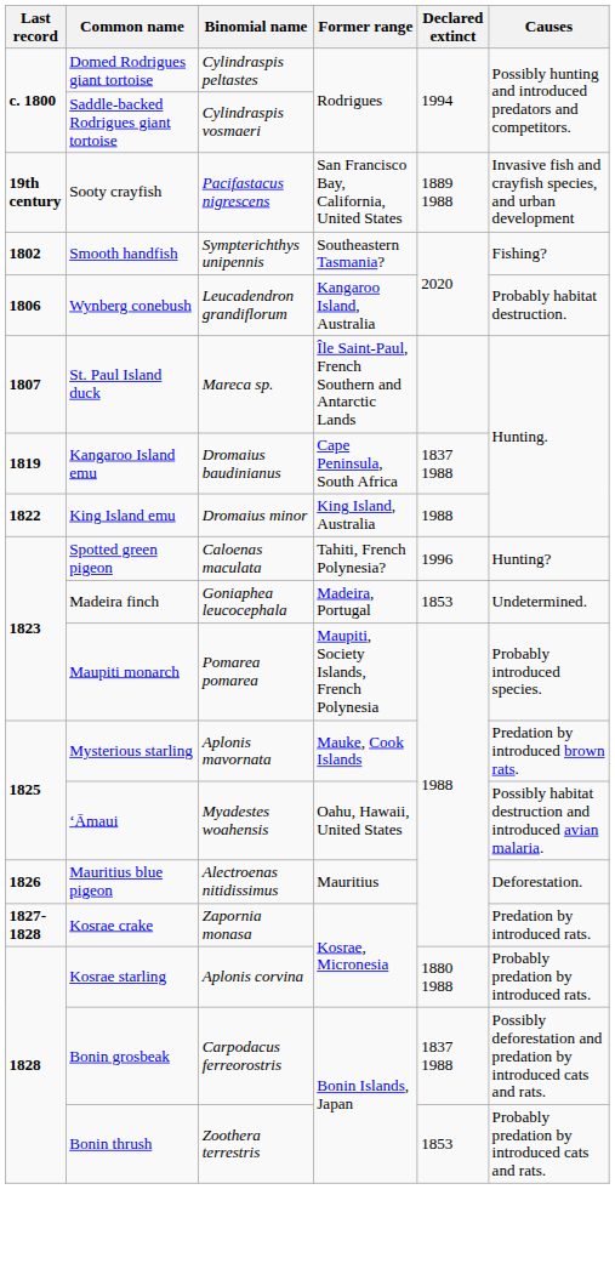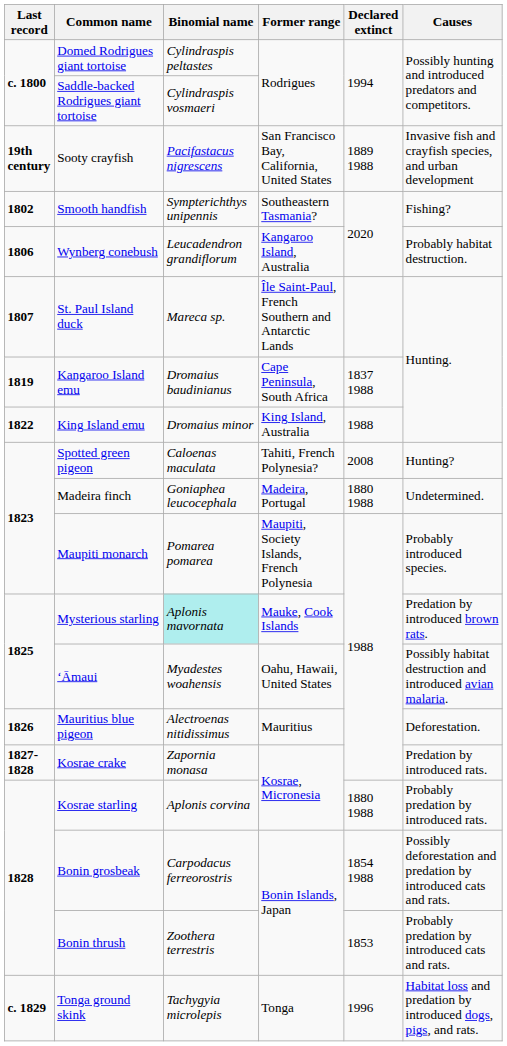 <table class="wikitable sortable">
 <tr>
 <th style="width:10%;">Last record</th>
 <th style="width:22%;">Common name</th>
 <th style="width:19%;">Binomial name</th>
 <th>Former range</th>
 <th>Declared extinct</th>
 <th>Causes</th>
 </tr>
 <tr>
 <td rowspan="2"><strong>c. 1800</strong></td>
 <td><a href='#'>Domed Rodrigues giant tortoise</a></td>
 <td><em>Cylindraspis peltastes</em></td>
 <td rowspan="2">Rodrigues</td>
 <td rowspan="2">1994 </td>
 <td rowspan="2">Possibly hunting and introduced predators and competitors.</td>
 </tr>
 <tr>
 <td><a href='#'>Saddle-backed Rodrigues giant tortoise</a></td>
 <td><em>Cylindraspis vosmaeri</em></td>
 </tr>
 <tr>
 <td data-sort-value="1801"><strong>19th century</strong></td>
 <td>Sooty crayfish</td>
 <td><em><a href='#'>Pacifastacus nigrescens</a></em></td>
 <td>San Francisco Bay, California, United States</td>
 <td>1889<br>1988 </td>
 <td>Invasive fish and crayfish species, and urban development</td>
 </tr>
 <tr>
 <td><strong>1802</strong></td>
 <td><a href='#'>Smooth handfish</a></td>
 <td><em>Sympterichthys unipennis</em></td>
 <td>Southeastern <a href='#'>Tasmania</a>?</td>
 <td rowspan="2">2020 </td>
 <td>Fishing?</td>
 </tr>
 <tr>
 <td><strong>1806</strong></td>
 <td><a href='#'>Wynberg conebush</a></td>
 <td><em>Leucadendron grandiflorum</em></td>
 <td><a href='#'>Kangaroo Island</a>, Australia</td>
 <td>Probably habitat destruction.</td>
 </tr>
 <tr>
 <td><strong>1807</strong></td>
 <td><a href='#'>St. Paul Island duck</a></td>
 <td><em>Mareca sp.</em></td>
 <td><a href='#'>Île Saint-Paul</a>, French Southern and Antarctic Lands</td>
 <td></td>
 <td rowspan="3">Hunting.</td>
 </tr>
 <tr>
 <td><strong>1819</strong></td>
 <td><a href='#'>Kangaroo Island emu</a></td>
 <td><em>Dromaius baudinianus</em></td>
 <td><a href='#'>Cape Peninsula</a>, South Africa</td>
 <td>1837<br>1988 </td>
 </tr>
 <tr>
 <td><strong>1822</strong></td>
 <td><a href='#'>King Island emu</a></td>
 <td><em>Dromaius minor</em></td>
 <td><a href='#'>King Island</a>, Australia</td>
 <td>1988 </td>
 </tr>
 <tr>
 <td rowspan="3"><strong>1823</strong></td>
 <td><a href='#'>Spotted green pigeon</a></td>
 <td><em>Caloenas maculata</em></td>
 <td>Tahiti, French Polynesia?</td>
-<td>1996 </td>
+<td>2008 </td>
 <td>Hunting?</td>
 </tr>
 <tr>
 <td>Madeira finch</td>
 <td><em>Goniaphea leucocephala</em></td>
 <td><a href='#'>Madeira</a>, Portugal</td>
-<td>1853</td>
+<td>1880<br>1988 </td>
 <td>Undetermined.</td>
 </tr>
 <tr>
 <td><a href='#'>Maupiti monarch</a></td>
 <td><em>Pomarea pomarea</em></td>
 <td><a href='#'>Maupiti</a>, Society Islands, French Polynesia</td>
 <td rowspan="5">1988 </td>
 <td>Probably introduced species.</td>
 </tr>
 <tr>
 <td rowspan="2"><strong>1825</strong></td>
 <td><a href='#'>Mysterious starling</a></td>
-<td><em>Aplonis mavornata</em></td>
+<td style="background: paleturquoise;"><em>Aplonis mavornata</em></td>
 <td><a href='#'>Mauke</a>, <a href='#'>Cook Islands</a></td>
 <td>Predation by introduced <a href='#'>brown rats</a>.</td>
 </tr>
 <tr>
 <td><a href='#'>ʻĀmaui</a></td>
 <td><em>Myadestes woahensis</em></td>
 <td>Oahu, Hawaii, United States</td>
 <td>Possibly habitat destruction and introduced <a href='#'>avian malaria</a>.</td>
 </tr>
 <tr>
 <td><strong>1826</strong></td>
 <td><a href='#'>Mauritius blue pigeon</a></td>
 <td><em>Alectroenas nitidissimus</em></td>
 <td>Mauritius</td>
 <td>Deforestation.</td>
 </tr>
 <tr>
 <td><strong>1827-1828</strong></td>
 <td><a href='#'>Kosrae crake</a></td>
 <td><em>Zapornia monasa</em></td>
 <td rowspan="2"><a href='#'>Kosrae</a>, <a href='#'>Micronesia</a></td>
 <td>Predation by introduced rats.</td>
 </tr>
 <tr>
 <td rowspan="3"><strong>1828</strong></td>
 <td><a href='#'>Kosrae starling</a></td>
 <td><em>Aplonis corvina</em></td>
 <td>1880<br>1988 </td>
 <td>Probably predation by introduced rats.</td>
 </tr>
 <tr>
 <td><a href='#'>Bonin grosbeak</a></td>
 <td><em>Carpodacus ferreorostris</em></td>
 <td rowspan="2"><a href='#'>Bonin Islands</a>, Japan</td>
-<td>1837<br>1988 </td>
+<td>1854<br>1988 </td>
 <td>Possibly deforestation and predation by introduced cats and rats.</td>
 </tr>
 <tr>
 <td><a href='#'>Bonin thrush</a></td>
 <td><em>Zoothera terrestris</em></td>
 <td>1853</td>
 <td>Probably predation by introduced cats and rats.</td>
 </tr>
+<tr>
+<td><strong>c. 1829</strong></td>
+<td><a href='#'>Tonga ground skink</a></td>
+<td><em>Tachygyia microlepis</em></td>
+<td>Tonga</td>
+<td>1996 </td>
+<td><a href='#'>Habitat loss</a> and predation by introduced <a href='#'>dogs</a>, <a href='#'>pigs</a>, and rats.</td>
+</tr>
 </table>
